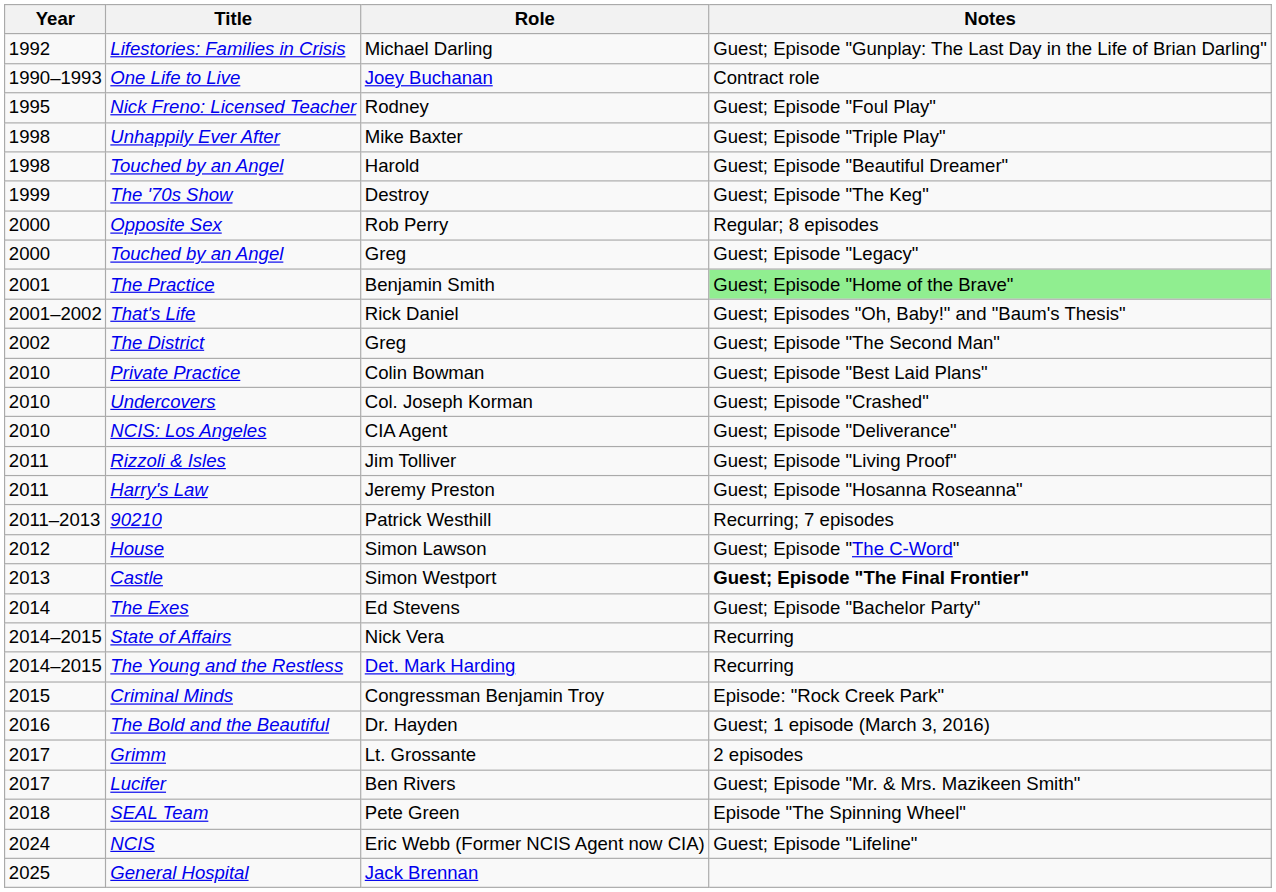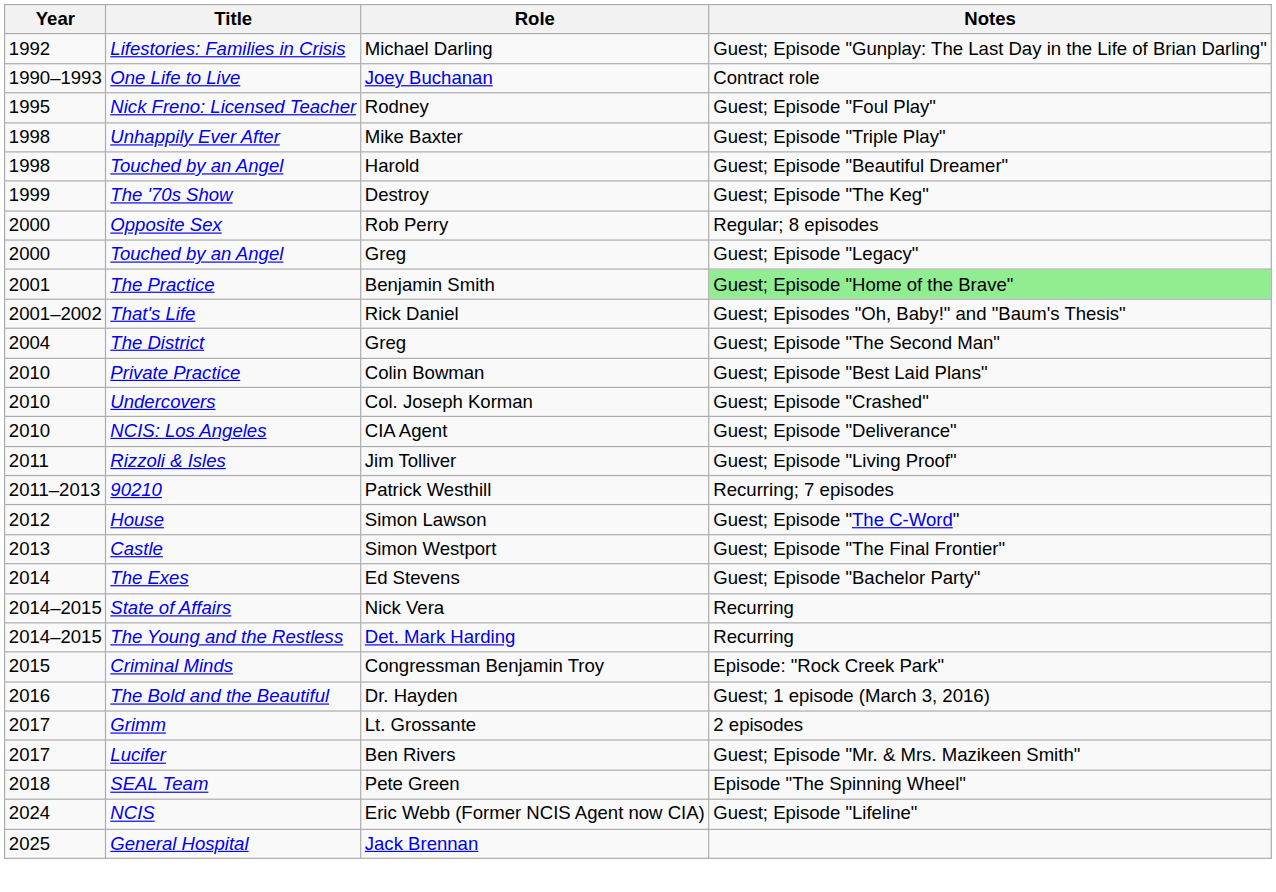 <table class="wikitable sortable">
 <tr>
 <th>Year</th>
 <th>Title</th>
 <th>Role</th>
 <th class="unsortable">Notes</th>
 </tr>
 <tr>
 <td>1992</td>
 <td><em><a href='#'>Lifestories: Families in Crisis</a></em></td>
 <td>Michael Darling</td>
 <td>Guest; Episode "Gunplay: The Last Day in the Life of Brian Darling"</td>
 </tr>
 <tr>
 <td>1990–1993</td>
 <td><em><a href='#'>One Life to Live</a></em></td>
 <td><a href='#'>Joey Buchanan</a></td>
 <td>Contract role</td>
 </tr>
 <tr>
 <td>1995</td>
 <td><em><a href='#'>Nick Freno: Licensed Teacher</a></em></td>
 <td>Rodney</td>
 <td>Guest; Episode "Foul Play"</td>
 </tr>
 <tr>
 <td>1998</td>
 <td><em><a href='#'>Unhappily Ever After</a></em></td>
 <td>Mike Baxter</td>
 <td>Guest; Episode "Triple Play"</td>
 </tr>
 <tr>
 <td>1998</td>
 <td><em><a href='#'>Touched by an Angel</a></em></td>
 <td>Harold</td>
 <td>Guest; Episode "Beautiful Dreamer"</td>
 </tr>
 <tr>
 <td>1999</td>
 <td><em><a href='#'>The '70s Show</a></em></td>
 <td>Destroy</td>
 <td>Guest; Episode "The Keg"</td>
 </tr>
 <tr>
 <td>2000</td>
 <td><em><a href='#'>Opposite Sex</a></em></td>
 <td>Rob Perry</td>
 <td>Regular; 8 episodes</td>
 </tr>
 <tr>
 <td>2000</td>
 <td><em><a href='#'>Touched by an Angel</a></em></td>
 <td>Greg</td>
 <td>Guest; Episode "Legacy"</td>
 </tr>
 <tr>
 <td>2001</td>
 <td><em><a href='#'>The Practice</a></em></td>
 <td>Benjamin Smith</td>
 <td style="background: lightgreen;">Guest; Episode "Home of the Brave"</td>
 </tr>
 <tr>
 <td>2001–2002</td>
 <td><em><a href='#'>That's Life</a></em></td>
 <td>Rick Daniel</td>
 <td>Guest; Episodes "Oh, Baby!" and "Baum's Thesis"</td>
 </tr>
 <tr>
-<td>2002</td>
+<td>2004</td>
 <td><em><a href='#'>The District</a></em></td>
 <td>Greg</td>
 <td>Guest; Episode "The Second Man"</td>
 </tr>
 <tr>
 <td>2010</td>
 <td><em><a href='#'>Private Practice</a></em></td>
 <td>Colin Bowman</td>
 <td>Guest; Episode "Best Laid Plans"</td>
 </tr>
 <tr>
 <td>2010</td>
 <td><em><a href='#'>Undercovers</a></em></td>
 <td>Col. Joseph Korman</td>
 <td>Guest; Episode "Crashed"</td>
 </tr>
 <tr>
 <td>2010</td>
 <td><em><a href='#'>NCIS: Los Angeles</a></em></td>
 <td>CIA Agent</td>
 <td>Guest; Episode "Deliverance"</td>
 </tr>
 <tr>
 <td>2011</td>
 <td><em><a href='#'>Rizzoli & Isles</a></em></td>
 <td>Jim Tolliver</td>
 <td>Guest; Episode "Living Proof"</td>
 </tr>
 <tr>
-<td>2011</td>
-<td><em><a href='#'>Harry's Law</a></em></td>
-<td>Jeremy Preston</td>
-<td>Guest; Episode "Hosanna Roseanna"</td>
-</tr>
-<tr>
 <td>2011–2013</td>
 <td><em><a href='#'>90210</a></em></td>
 <td>Patrick Westhill</td>
 <td>Recurring; 7 episodes</td>
 </tr>
 <tr>
 <td>2012</td>
 <td><em><a href='#'>House</a></em></td>
 <td>Simon Lawson</td>
 <td>Guest; Episode "<a href='#'>The C-Word</a>"</td>
 </tr>
 <tr>
 <td>2013</td>
 <td><em><a href='#'>Castle</a></em></td>
 <td>Simon Westport</td>
-<td><strong>Guest; Episode "The Final Frontier"</strong></td>
+<td>Guest; Episode "The Final Frontier"</td>
 </tr>
 <tr>
 <td>2014</td>
 <td><em><a href='#'>The Exes</a></em></td>
 <td>Ed Stevens</td>
 <td>Guest; Episode "Bachelor Party"</td>
 </tr>
 <tr>
 <td>2014–2015</td>
 <td><em><a href='#'>State of Affairs</a></em></td>
 <td>Nick Vera</td>
 <td>Recurring</td>
 </tr>
 <tr>
 <td>2014–2015</td>
 <td><em><a href='#'>The Young and the Restless</a></em></td>
 <td><a href='#'>Det. Mark Harding</a></td>
 <td>Recurring</td>
 </tr>
 <tr>
 <td>2015</td>
 <td><em><a href='#'>Criminal Minds</a></em></td>
 <td>Congressman Benjamin Troy</td>
 <td>Episode: "Rock Creek Park"</td>
 </tr>
 <tr>
 <td>2016</td>
 <td><em><a href='#'>The Bold and the Beautiful</a></em></td>
 <td>Dr. Hayden</td>
 <td>Guest; 1 episode (March 3, 2016)</td>
 </tr>
 <tr>
 <td>2017</td>
 <td><em><a href='#'>Grimm</a></em></td>
 <td>Lt. Grossante</td>
 <td>2 episodes</td>
 </tr>
 <tr>
 <td>2017</td>
 <td><em><a href='#'>Lucifer</a></em></td>
 <td>Ben Rivers</td>
 <td>Guest; Episode "Mr. & Mrs. Mazikeen Smith"</td>
 </tr>
 <tr>
 <td>2018</td>
 <td><em><a href='#'>SEAL Team</a></em></td>
 <td>Pete Green</td>
 <td>Episode "The Spinning Wheel"</td>
 </tr>
 <tr>
 <td>2024</td>
 <td><em><a href='#'> NCIS</a></em></td>
 <td>Eric Webb (Former NCIS Agent now CIA)</td>
 <td>Guest; Episode "Lifeline"</td>
 </tr>
 <tr>
 <td>2025</td>
 <td><em><a href='#'>General Hospital</a></em></td>
 <td><a href='#'>Jack Brennan</a></td>
 <td></td>
 </tr>
 </table>
